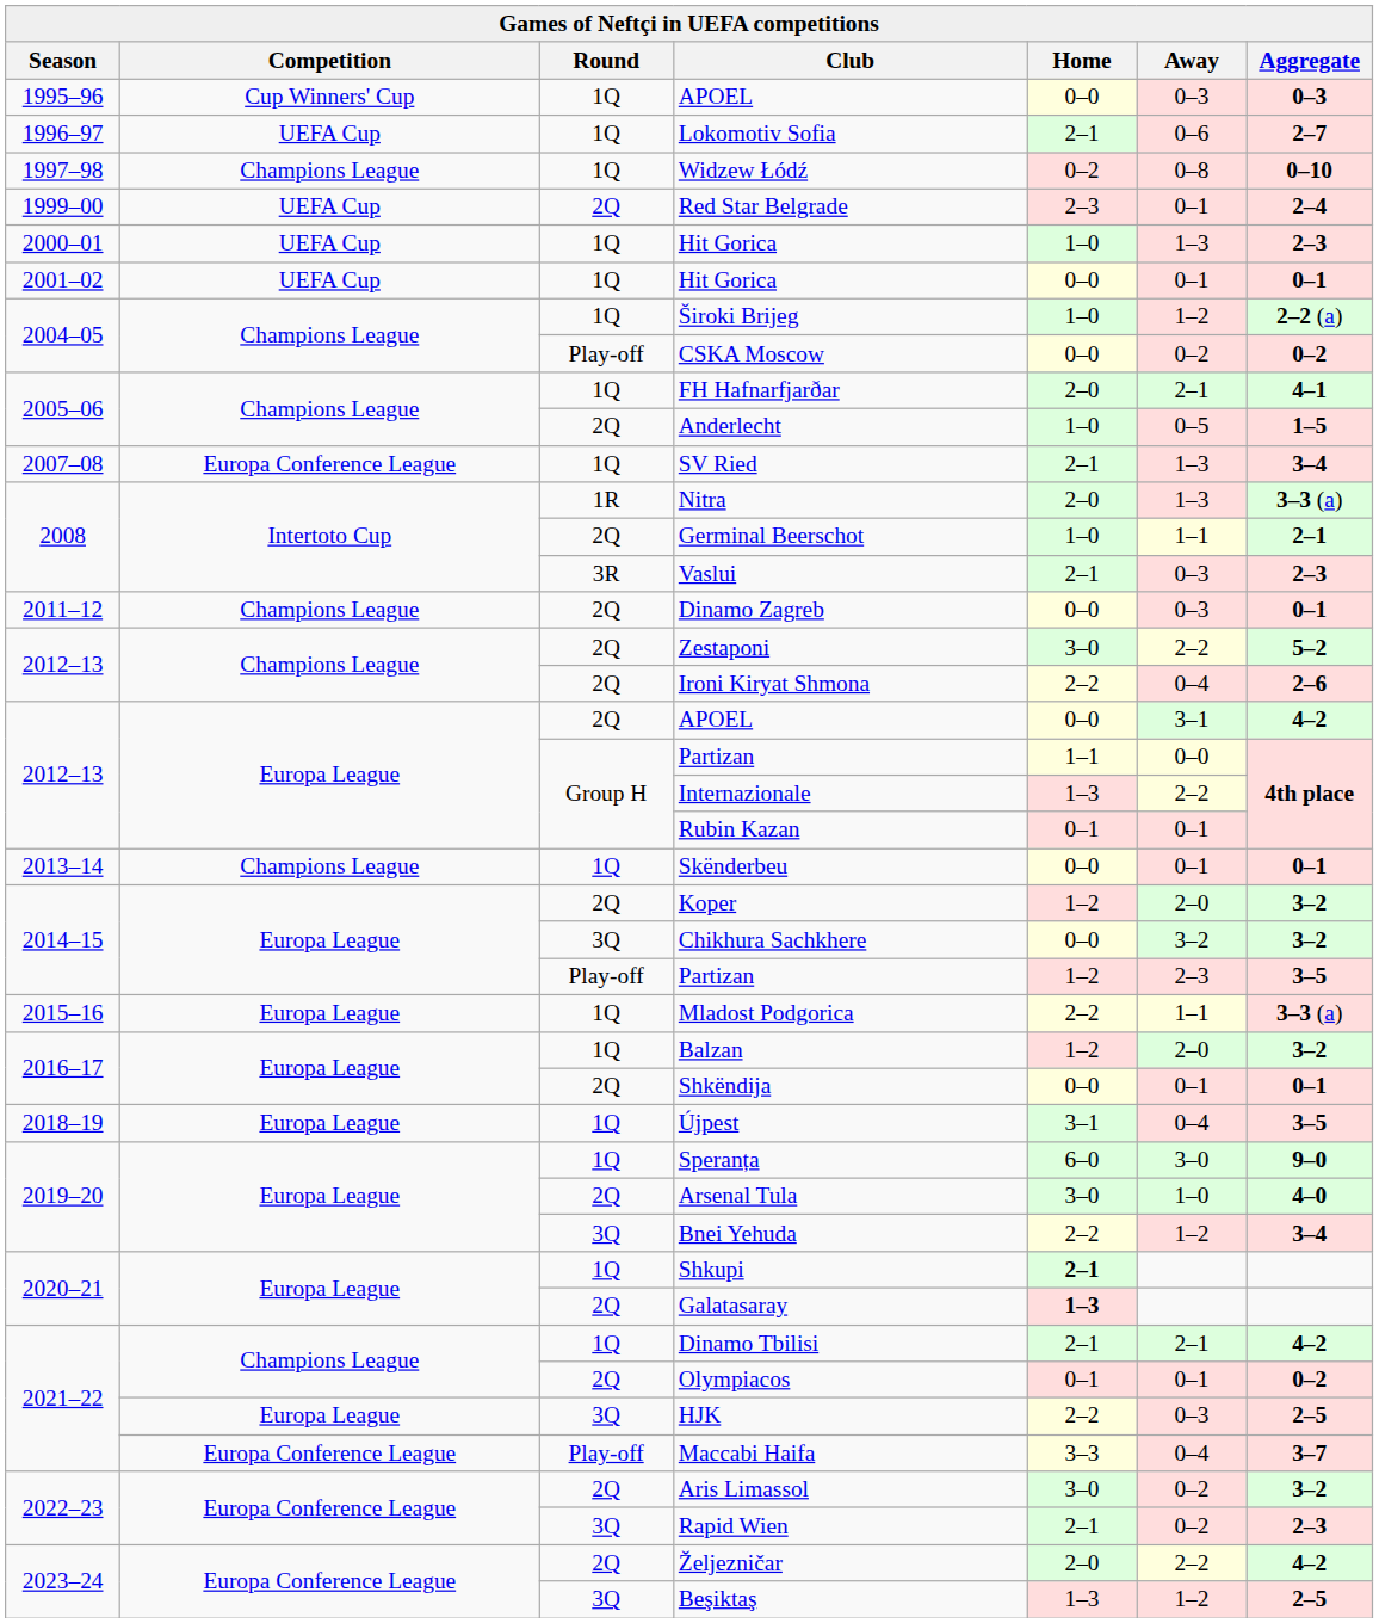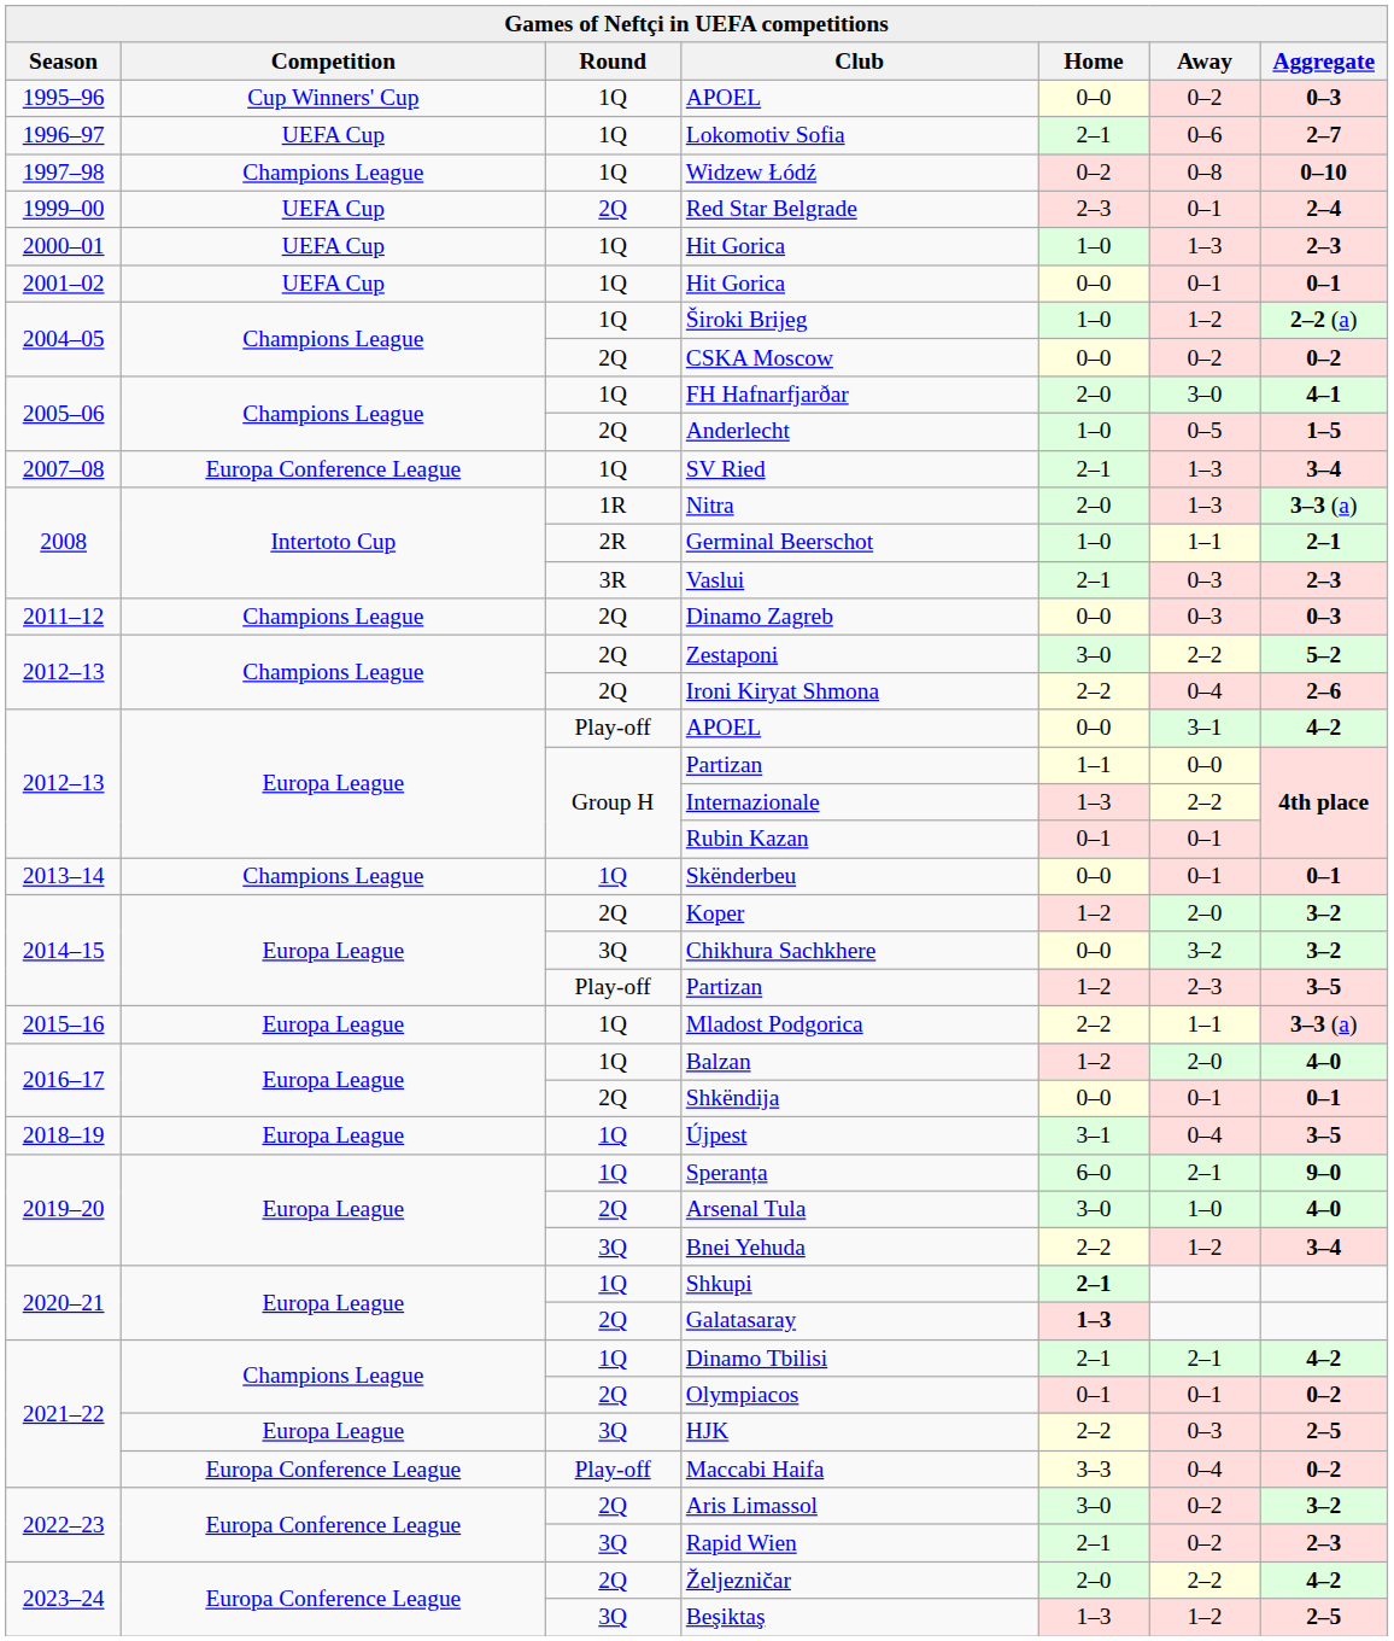 <table class="wikitable collapsible collapsed" width="75%" style="text-align: center;">
 <tr>
 <th style="background:#EFEFEF;" colspan=17>Games of Neftçi in UEFA competitions</th>
 </tr>
 <tr>
 <th width="63">Season</th>
 <th scope="col" width=250 align="center">Competition</th>
 <th width="75">Round</th>
 <th width="210">Club</th>
 <th width="60">Home</th>
 <th width="60">Away</th>
 <th width="60"><a href='#'>Aggregate</a></th>
 </tr>
 <tr>
 <td rowspan=1 align=center><a href='#'>1995–96</a></td>
 <td rowspan=1 align=center><a href='#'>Cup Winners' Cup</a></td>
 <td>1Q</td>
 <td style="text-align:left;"> <a href='#'>APOEL</a></td>
 <td bgcolor="#ffffdd" style="text-align:center;">0–0</td>
-<td bgcolor="#ffdddd" style="text-align:center;">0–3</td>
+<td bgcolor="#ffdddd" style="text-align:center;">0–2</td>
 <td bgcolor="#ffdddd" style="text-align:center;"><strong>0–3</strong></td>
 </tr>
 <tr>
 <td rowspan=1 align=center><a href='#'>1996–97</a></td>
 <td rowspan=1 align=center><a href='#'>UEFA Cup</a></td>
 <td>1Q</td>
 <td style="text-align:left;"> <a href='#'>Lokomotiv Sofia</a></td>
 <td bgcolor="#ddffdd" style="text-align:center;">2–1</td>
 <td bgcolor="#ffdddd" style="text-align:center;">0–6</td>
 <td bgcolor="#ffdddd" style="text-align:center;"><strong>2–7</strong></td>
 </tr>
 <tr>
 <td rowspan=1 align=center><a href='#'>1997–98</a></td>
 <td rowspan=1 align=center><a href='#'>Champions League</a></td>
 <td>1Q</td>
 <td style="text-align:left;"> <a href='#'>Widzew Łódź</a></td>
 <td bgcolor="#ffdddd" style="text-align:center;">0–2</td>
 <td bgcolor="#ffdddd" style="text-align:center;">0–8</td>
 <td bgcolor="#ffdddd" style="text-align:center;"><strong>0–10</strong></td>
 </tr>
 <tr>
 <td rowspan=1 align=center><a href='#'>1999–00</a></td>
 <td rowspan=1 align=center><a href='#'>UEFA Cup</a></td>
 <td><a href='#'>2Q</a></td>
 <td style="text-align:left;"> <a href='#'>Red Star Belgrade</a></td>
 <td bgcolor="#ffdddd" style="text-align:center;">2–3</td>
 <td bgcolor="#ffdddd" style="text-align:center;">0–1</td>
 <td bgcolor="#ffdddd" style="text-align:center;"><strong>2–4</strong></td>
 </tr>
 <tr>
 <td rowspan=1 align=center><a href='#'>2000–01</a></td>
 <td rowspan=1 align=center><a href='#'>UEFA Cup</a></td>
 <td>1Q</td>
 <td style="text-align:left;"> <a href='#'>Hit Gorica</a></td>
 <td bgcolor="#ddffdd" style="text-align:center;">1–0</td>
 <td bgcolor="#ffdddd" style="text-align:center;">1–3</td>
 <td bgcolor="#ffdddd" style="text-align:center;"><strong>2–3</strong></td>
 </tr>
 <tr>
 <td rowspan=1 align=center><a href='#'>2001–02</a></td>
 <td rowspan=1 align=center><a href='#'>UEFA Cup</a></td>
 <td>1Q</td>
 <td style="text-align:left;"> <a href='#'>Hit Gorica</a></td>
 <td bgcolor="#ffffdd" style="text-align:center;">0–0</td>
 <td bgcolor="#ffdddd" style="text-align:center;">0–1</td>
 <td bgcolor="#ffdddd" style="text-align:center;"><strong>0–1</strong></td>
 </tr>
 <tr>
 <td rowspan=2 align=center><a href='#'>2004–05</a></td>
 <td rowspan=2 align=center><a href='#'>Champions League</a></td>
 <td>1Q</td>
 <td style="text-align:left;"> <a href='#'>Široki Brijeg</a></td>
 <td bgcolor="#ddffdd" style="text-align:center;">1–0</td>
 <td bgcolor="#ffdddd" style="text-align:center;">1–2</td>
 <td bgcolor="#ddffdd" style="text-align:center;"><strong>2–2</strong> (<a href='#'>a</a>)</td>
 </tr>
 <tr>
-<td>Play-off</td>
+<td>2Q</td>
 <td style="text-align:left;"> <a href='#'>CSKA Moscow</a></td>
 <td bgcolor="#ffffdd" style="text-align:center;">0–0</td>
 <td bgcolor="#ffdddd" style="text-align:center;">0–2</td>
 <td bgcolor="#ffdddd" style="text-align:center;"><strong>0–2</strong></td>
 </tr>
 <tr>
 <td rowspan=2 align=center><a href='#'>2005–06</a></td>
 <td rowspan=2 align=center><a href='#'>Champions League</a></td>
 <td>1Q</td>
 <td style="text-align:left;"> <a href='#'>FH Hafnarfjarðar</a></td>
 <td bgcolor="#ddffdd" style="text-align:center;">2–0</td>
-<td bgcolor="#ddffdd" style="text-align:center;">2–1</td>
+<td bgcolor="#ddffdd" style="text-align:center;">3–0</td>
 <td bgcolor="#ddffdd" style="text-align:center;"><strong>4–1</strong></td>
 </tr>
 <tr>
 <td>2Q</td>
 <td style="text-align:left;"> <a href='#'>Anderlecht</a></td>
 <td bgcolor="#ddffdd" style="text-align:center;">1–0</td>
 <td bgcolor="#ffdddd" style="text-align:center;">0–5</td>
 <td bgcolor="#ffdddd" style="text-align:center;"><strong>1–5</strong></td>
 </tr>
 <tr>
 <td rowspan=1 align=center><a href='#'>2007–08</a></td>
 <td align=center><a href='#'>Europa Conference League</a></td>
 <td>1Q</td>
 <td style="text-align:left;"> <a href='#'>SV Ried</a></td>
 <td bgcolor="#ddffdd" style="text-align:center;">2–1</td>
 <td bgcolor="#ffdddd" style="text-align:center;">1–3</td>
 <td bgcolor="#ffdddd" style="text-align:center;"><strong>3–4</strong></td>
 </tr>
 <tr>
 <td rowspan=3 align=center><a href='#'>2008</a></td>
 <td rowspan=3 align=center><a href='#'>Intertoto Cup</a></td>
 <td>1R</td>
 <td style="text-align:left;"> <a href='#'>Nitra</a></td>
 <td bgcolor="#ddffdd" style="text-align:center;">2–0</td>
 <td bgcolor="#ffdddd" style="text-align:center;">1–3</td>
 <td bgcolor="#ddffdd" style="text-align:center;"><strong>3–3</strong> (<a href='#'>a</a>)</td>
 </tr>
 <tr>
-<td>2Q</td>
+<td>2R</td>
 <td style="text-align:left;"> <a href='#'>Germinal Beerschot</a></td>
 <td bgcolor="#ddffdd" style="text-align:center;">1–0</td>
 <td bgcolor="#ffffdd" style="text-align:center;">1–1</td>
 <td bgcolor="#ddffdd" style="text-align:center;"><strong>2–1</strong></td>
 </tr>
 <tr>
 <td>3R</td>
 <td style="text-align:left;"> <a href='#'>Vaslui</a></td>
 <td bgcolor="#ddffdd" style="text-align:center;">2–1</td>
 <td bgcolor="#ffdddd" style="text-align:center;">0–3</td>
 <td bgcolor="#ffdddd" style="text-align:center;"><strong>2–3</strong></td>
 </tr>
 <tr>
 <td rowspan=1 align=center><a href='#'>2011–12</a></td>
 <td rowspan=1 align=center><a href='#'>Champions League</a></td>
 <td>2Q</td>
 <td style="text-align:left;"> <a href='#'>Dinamo Zagreb</a></td>
 <td bgcolor="#ffffdd" style="text-align:center;">0–0</td>
 <td bgcolor="#ffdddd" style="text-align:center;">0–3</td>
-<td bgcolor="#ffdddd" style="text-align:center;"><strong>0–1</strong> </td>
+<td bgcolor="#ffdddd" style="text-align:center;"><strong>0–3</strong></td>
 </tr>
 <tr>
 <td rowspan=2 align=center><a href='#'>2012–13</a></td>
 <td rowspan=2 align=center><a href='#'>Champions League</a></td>
 <td>2Q</td>
 <td style="text-align:left;"> <a href='#'>Zestaponi</a></td>
 <td bgcolor="#ddffdd" style="text-align:center;">3–0</td>
 <td bgcolor="#ffffdd" style="text-align:center;">2–2</td>
 <td bgcolor="#ddffdd" style="text-align:center;"><strong>5–2</strong></td>
 </tr>
 <tr>
 <td>2Q</td>
 <td style="text-align:left;"> <a href='#'>Ironi Kiryat Shmona</a></td>
 <td bgcolor="#ffffdd" style="text-align:center;">2–2</td>
 <td bgcolor="#ffdddd" style="text-align:center;">0–4</td>
 <td bgcolor="#ffdddd" style="text-align:center;"><strong>2–6</strong></td>
 </tr>
 <tr>
 <td rowspan=4 align=center><a href='#'>2012–13</a></td>
 <td rowspan=4 align=center><a href='#'>Europa League</a></td>
-<td>2Q</td>
+<td>Play-off</td>
 <td style="text-align:left;"> <a href='#'>APOEL</a></td>
 <td bgcolor="#ffffdd" style="text-align:center;">0–0</td>
 <td bgcolor="#ddffdd" style="text-align:center;">3–1</td>
 <td bgcolor="#ddffdd" style="text-align:center;"><strong>4–2</strong></td>
 </tr>
 <tr>
 <td rowspan=3>Group H</td>
 <td style="text-align:left;"> <a href='#'>Partizan</a></td>
 <td bgcolor="#ffffdd" style="text-align:center;">1–1</td>
 <td bgcolor="#ffffdd" style="text-align:center;">0–0</td>
 <td bgcolor="#ffdddd" rowspan=3 align="center"><strong>4th place</strong></td>
 </tr>
 <tr>
 <td style="text-align:left;"> <a href='#'>Internazionale</a></td>
 <td bgcolor="#ffdddd" style="text-align:center;">1–3</td>
 <td bgcolor="#ffffdd" style="text-align:center;">2–2</td>
 </tr>
 <tr>
 <td style="text-align:left;"> <a href='#'>Rubin Kazan</a></td>
 <td bgcolor="#ffdddd" style="text-align:center;">0–1</td>
 <td bgcolor="#ffdddd" style="text-align:center;">0–1</td>
 </tr>
 <tr>
 <td rowspan=1 align=center><a href='#'>2013–14</a></td>
 <td rowspan=1 align=center><a href='#'>Champions League</a></td>
 <td><a href='#'>1Q</a></td>
 <td style="text-align:left;"> <a href='#'>Skënderbeu</a></td>
 <td bgcolor="#ffffdd" style="text-align:center;">0–0</td>
 <td bgcolor="#ffdddd" style="text-align:center;">0–1</td>
 <td bgcolor="#ffdddd" style="text-align:center;"><strong>0–1</strong> </td>
 </tr>
 <tr>
 <td rowspan=3 align=center><a href='#'>2014–15</a></td>
 <td rowspan=3 align=center><a href='#'>Europa League</a></td>
 <td>2Q</td>
 <td style="text-align:left;"> <a href='#'>Koper</a></td>
 <td bgcolor="#ffdddd" style="text-align:center;">1–2</td>
 <td bgcolor="#ddffdd" style="text-align:center;">2–0</td>
 <td bgcolor="#ddffdd" style="text-align:center;"><strong>3–2</strong></td>
 </tr>
 <tr>
 <td>3Q</td>
 <td style="text-align:left;"> <a href='#'>Chikhura Sachkhere</a></td>
 <td bgcolor="#ffffdd" style="text-align:center;">0–0</td>
 <td bgcolor="#ddffdd" style="text-align:center;">3–2</td>
 <td bgcolor="#ddffdd" style="text-align:center;"><strong>3–2</strong></td>
 </tr>
 <tr>
 <td>Play-off</td>
 <td style="text-align:left;"> <a href='#'>Partizan</a></td>
 <td bgcolor="#ffdddd" style="text-align:center;">1–2</td>
 <td bgcolor="#ffdddd" style="text-align:center;">2–3</td>
 <td bgcolor="#ffdddd" style="text-align:center;"><strong>3–5</strong></td>
 </tr>
 <tr>
 <td rowspan=1 align=center><a href='#'>2015–16</a></td>
 <td rowspan=1 align=center><a href='#'>Europa League</a></td>
 <td>1Q</td>
 <td style="text-align:left;"> <a href='#'>Mladost Podgorica</a></td>
 <td bgcolor="#ffffdd" style="text-align:center;">2–2</td>
 <td bgcolor="#ffffdd" style="text-align:center;">1–1</td>
 <td bgcolor="#ffdddd" style="text-align:center;"><strong>3–3</strong> (<a href='#'>a</a>)</td>
 </tr>
 <tr>
 <td rowspan=2 align=center><a href='#'>2016–17</a></td>
 <td rowspan=2 align=center><a href='#'>Europa League</a></td>
 <td>1Q</td>
 <td style="text-align:left;"> <a href='#'>Balzan</a></td>
 <td bgcolor="#ffdddd" style="text-align:center;">1–2</td>
 <td bgcolor="#ddffdd" style="text-align:center;">2–0</td>
-<td bgcolor="#ddffdd" style="text-align:center;"><strong>3–2</strong></td>
+<td bgcolor="#ddffdd" style="text-align:center;"><strong>4–0</strong></td>
 </tr>
 <tr>
 <td>2Q</td>
 <td style="text-align:left;"> <a href='#'>Shkëndija</a></td>
 <td bgcolor="#ffffdd" style="text-align:center;">0–0</td>
 <td bgcolor="#ffdddd" style="text-align:center;">0–1</td>
 <td bgcolor="#ffdddd" style="text-align:center;"><strong>0–1</strong></td>
 </tr>
 <tr>
 <td rowspan=1 align=center><a href='#'>2018–19</a></td>
 <td rowspan=1 align=center><a href='#'>Europa League</a></td>
 <td><a href='#'>1Q</a></td>
 <td style="text-align:left;"> <a href='#'>Újpest</a></td>
 <td bgcolor="#ddffdd" style="text-align:center;">3–1</td>
 <td bgcolor="#ffdddd" style="text-align:center;">0–4</td>
 <td bgcolor="#ffdddd" style="text-align:center;"><strong>3–5</strong></td>
 </tr>
 <tr>
 <td rowspan=3 align=center><a href='#'>2019–20</a></td>
 <td rowspan=3 align=center><a href='#'>Europa League</a></td>
 <td><a href='#'>1Q</a></td>
 <td style="text-align:left;"> <a href='#'>Speranța</a></td>
 <td bgcolor="#ddffdd" style="text-align:center;">6–0</td>
-<td bgcolor="#ddffdd" style="text-align:center;">3–0</td>
+<td bgcolor="#ddffdd" style="text-align:center;">2–1</td>
 <td bgcolor="#ddffdd" style="text-align:center;"><strong>9–0</strong></td>
 </tr>
 <tr>
 <td><a href='#'>2Q</a></td>
 <td style="text-align:left;"> <a href='#'>Arsenal Tula</a></td>
 <td bgcolor="#ddffdd" style="text-align:center;">3–0</td>
 <td bgcolor="#ddffdd" style="text-align:center;">1–0</td>
 <td bgcolor="#ddffdd" style="text-align:center;"><strong>4–0</strong></td>
 </tr>
 <tr>
 <td><a href='#'>3Q</a></td>
 <td style="text-align:left;"> <a href='#'>Bnei Yehuda</a></td>
 <td bgcolor="#ffffdd" style="text-align:center;">2–2</td>
 <td bgcolor="#ffdddd" style="text-align:center;">1–2</td>
 <td bgcolor="#ffdddd" style="text-align:center;"><strong>3–4</strong></td>
 </tr>
 <tr>
 <td rowspan=2 align=center><a href='#'>2020–21</a></td>
 <td rowspan=2 align=center><a href='#'>Europa League</a></td>
 <td><a href='#'>1Q</a></td>
 <td style="text-align:left;"> <a href='#'>Shkupi</a></td>
 <td bgcolor="#ddffdd" style="text-align:center;"><strong>2–1</strong></td>
 <td></td>
 <td></td>
 </tr>
 <tr>
 <td><a href='#'>2Q</a></td>
 <td style="text-align:left;"> <a href='#'>Galatasaray</a></td>
 <td bgcolor="#ffdddd" style="text-align:center;"><strong>1–3</strong></td>
 <td></td>
 <td></td>
 </tr>
 <tr>
 <td rowspan=4 align=center><a href='#'>2021–22</a></td>
 <td rowspan=2 align=center><a href='#'>Champions League</a></td>
 <td><a href='#'>1Q</a></td>
 <td style="text-align:left;"> <a href='#'>Dinamo Tbilisi</a></td>
 <td bgcolor="#ddffdd" style="text-align:center;">2–1</td>
 <td bgcolor="#ddffdd" style="text-align:center;">2–1</td>
 <td bgcolor="#ddffdd" style="text-align:center;"><strong>4–2</strong></td>
 </tr>
 <tr>
 <td><a href='#'>2Q</a></td>
 <td style="text-align:left;"> <a href='#'>Olympiacos</a></td>
 <td bgcolor="#ffdddd" style="text-align:center;">0–1</td>
 <td bgcolor="#ffdddd" style="text-align:center;">0–1</td>
 <td bgcolor="#ffdddd" style="text-align:center;"><strong>0–2</strong></td>
 </tr>
 <tr>
 <td align=center><a href='#'>Europa League</a></td>
 <td><a href='#'>3Q</a></td>
 <td style="text-align:left;"> <a href='#'>HJK</a></td>
 <td bgcolor="#ffffdd" style="text-align:center;">2–2</td>
 <td bgcolor="#ffdddd" style="text-align:center;">0–3</td>
 <td bgcolor="#ffdddd" style="text-align:center;"><strong>2–5</strong></td>
 </tr>
 <tr>
 <td align=center><a href='#'>Europa Conference League</a></td>
 <td><a href='#'>Play-off</a></td>
 <td style="text-align:left;"> <a href='#'>Maccabi Haifa</a></td>
 <td bgcolor="#ffffdd" style="text-align:center;">3–3</td>
 <td bgcolor="#ffdddd" style="text-align:center;">0–4</td>
-<td bgcolor="#ffdddd" style="text-align:center;"><strong>3–7</strong></td>
+<td bgcolor="#ffdddd" style="text-align:center;"><strong>0–2</strong></td>
 </tr>
 <tr>
 <td rowspan=2 align=center><a href='#'>2022–23</a></td>
 <td rowspan=2 align=center><a href='#'>Europa Conference League</a></td>
 <td><a href='#'>2Q</a></td>
 <td style="text-align:left;"> <a href='#'>Aris Limassol</a></td>
 <td bgcolor="#ddffdd" style="text-align:center;">3–0</td>
 <td bgcolor="#ffdddd" style="text-align:center;">0–2</td>
 <td bgcolor="#ddffdd" style="text-align:center;"><strong>3–2</strong></td>
 </tr>
 <tr>
 <td><a href='#'>3Q</a></td>
 <td style="text-align:left;"> <a href='#'>Rapid Wien</a></td>
 <td bgcolor="#ddffdd" style="text-align:center;">2–1</td>
 <td bgcolor="#ffdddd" style="text-align:center;">0–2</td>
 <td bgcolor="#ffdddd" style="text-align:center;"><strong>2–3</strong> </td>
 </tr>
 <tr>
 <td rowspan=2 align=center><a href='#'>2023–24</a></td>
 <td rowspan=2 align=center><a href='#'>Europa Conference League</a></td>
 <td><a href='#'>2Q</a></td>
 <td style="text-align:left;"> <a href='#'>Željezničar</a></td>
 <td bgcolor="#ddffdd" style="text-align:center;">2–0</td>
 <td bgcolor="#ffffdd" style="text-align:center;">2–2</td>
 <td bgcolor="#ddffdd" style="text-align:center;"><strong>4–2</strong></td>
 </tr>
 <tr>
 <td><a href='#'>3Q</a></td>
 <td style="text-align:left;"> <a href='#'>Beşiktaş</a></td>
 <td bgcolor="#ffdddd" style="text-align:center;">1–3</td>
 <td bgcolor="#ffdddd" style="text-align:center;">1–2</td>
 <td bgcolor="#ffdddd" style="text-align:center;"><strong>2–5</strong></td>
 </tr>
 </table>
